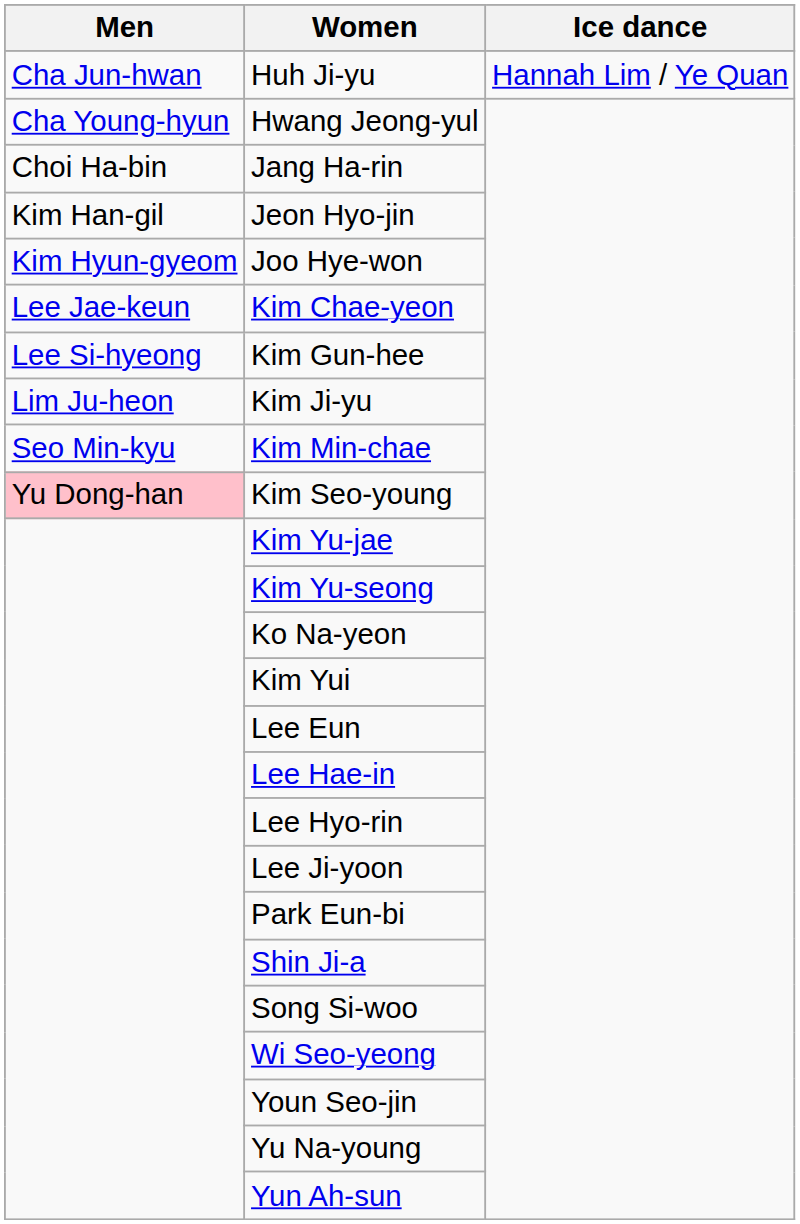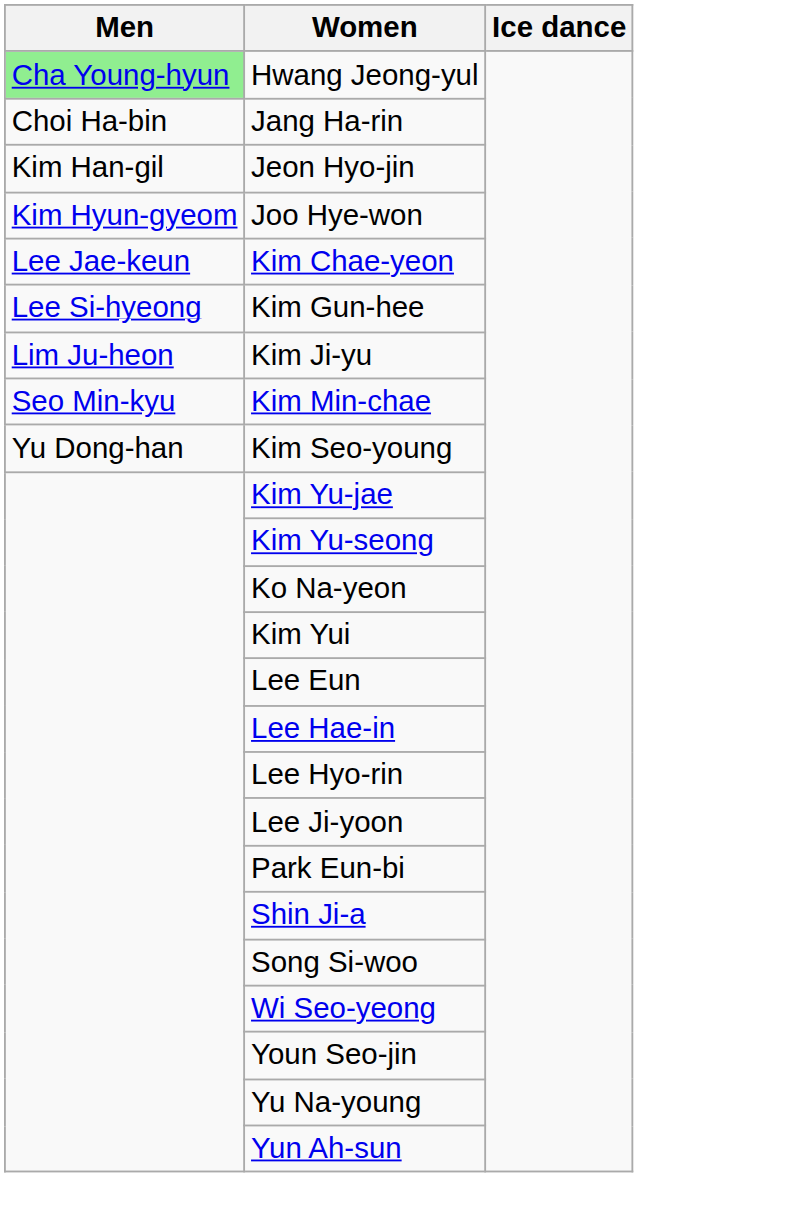 <table class="wikitable">
 <tr>
 <th>Men</th>
 <th>Women</th>
 <th>Ice dance</th>
 </tr>
 <tr>
-<td><a href='#'>Cha Jun-hwan</a></td>
-<td>Huh Ji-yu</td>
-<td><a href='#'>Hannah Lim</a> / <a href='#'>Ye Quan</a></td>
-</tr>
-<tr>
-<td><a href='#'>Cha Young-hyun</a></td>
+<td style="background: lightgreen;"><a href='#'>Cha Young-hyun</a></td>
 <td>Hwang Jeong-yul</td>
 <td rowspan=26></td>
 </tr>
 <tr>
 <td>Choi Ha-bin</td>
 <td>Jang Ha-rin</td>
 </tr>
 <tr>
 <td>Kim Han-gil</td>
 <td>Jeon Hyo-jin</td>
 </tr>
 <tr>
 <td><a href='#'>Kim Hyun-gyeom</a></td>
 <td>Joo Hye-won</td>
 </tr>
 <tr>
 <td><a href='#'>Lee Jae-keun</a></td>
 <td><a href='#'>Kim Chae-yeon</a></td>
 </tr>
 <tr>
 <td><a href='#'>Lee Si-hyeong</a></td>
 <td>Kim Gun-hee</td>
 </tr>
 <tr>
 <td><a href='#'>Lim Ju-heon</a></td>
 <td>Kim Ji-yu</td>
 </tr>
 <tr>
 <td><a href='#'>Seo Min-kyu</a></td>
 <td><a href='#'>Kim Min-chae</a></td>
 </tr>
 <tr>
-<td style="background: pink;">Yu Dong-han</td>
+<td>Yu Dong-han</td>
 <td>Kim Seo-young</td>
 </tr>
 <tr>
 <td rowspan=15></td>
 <td><a href='#'>Kim Yu-jae</a></td>
 </tr>
 <tr>
 <td><a href='#'>Kim Yu-seong</a></td>
 </tr>
 <tr>
 <td>Ko Na-yeon</td>
 </tr>
 <tr>
 <td>Kim Yui</td>
 </tr>
 <tr>
 <td>Lee Eun</td>
 </tr>
 <tr>
 <td><a href='#'>Lee Hae-in</a></td>
 </tr>
 <tr>
 <td>Lee Hyo-rin</td>
 </tr>
 <tr>
 <td>Lee Ji-yoon</td>
 </tr>
 <tr>
 <td>Park Eun-bi</td>
 </tr>
 <tr>
 <td><a href='#'>Shin Ji-a</a></td>
 </tr>
 <tr>
 <td>Song Si-woo</td>
 </tr>
 <tr>
 <td><a href='#'>Wi Seo-yeong</a></td>
 </tr>
 <tr>
 <td>Youn Seo-jin</td>
 </tr>
 <tr>
 <td>Yu Na-young</td>
 </tr>
 <tr>
 <td><a href='#'>Yun Ah-sun</a></td>
 </tr>
 </table>
